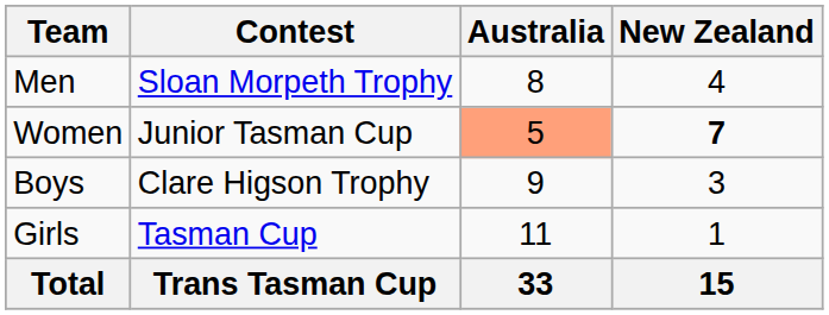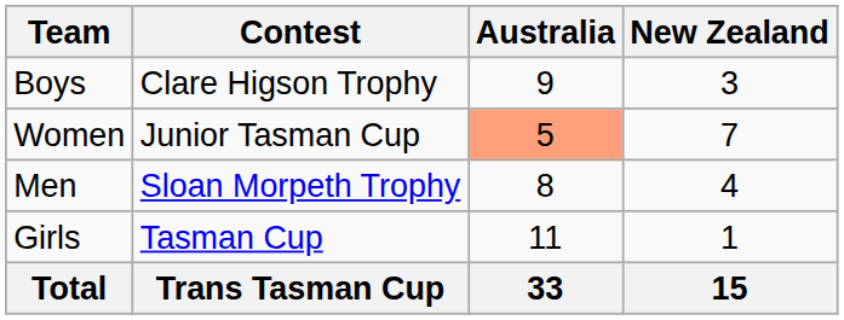 <table class="wikitable" style="font-size:95%;">
 <tr>
 <th>Team</th>
 <th>Contest</th>
 <th>Australia</th>
 <th>New Zealand</th>
 </tr>
 <tr>
-<td>Men</td>
-<td><a href='#'>Sloan Morpeth Trophy</a></td>
-<td align="center">8</td>
-<td align="center">4</td>
+<td>Boys</td>
+<td>Clare Higson Trophy</td>
+<td align="center">9</td>
+<td align="center">3</td>
 </tr>
 <tr>
 <td>Women</td>
 <td>Junior Tasman Cup</td>
 <td align="center" style="background: lightsalmon;">5</td>
-<td align="center"><strong>7</strong></td>
+<td align="center">7</td>
 </tr>
 <tr>
-<td>Boys</td>
-<td>Clare Higson Trophy</td>
-<td align="center">9</td>
-<td align="center">3</td>
+<td>Men</td>
+<td><a href='#'>Sloan Morpeth Trophy</a></td>
+<td align="center">8</td>
+<td align="center">4</td>
 </tr>
 <tr>
 <td>Girls</td>
 <td><a href='#'>Tasman Cup</a></td>
 <td align="center">11</td>
 <td align="center">1</td>
 </tr>
 <tr>
 <th>Total</th>
 <th>Trans Tasman Cup</th>
 <th align="center">33</th>
 <th align="center">15</th>
 </tr>
 </table>
